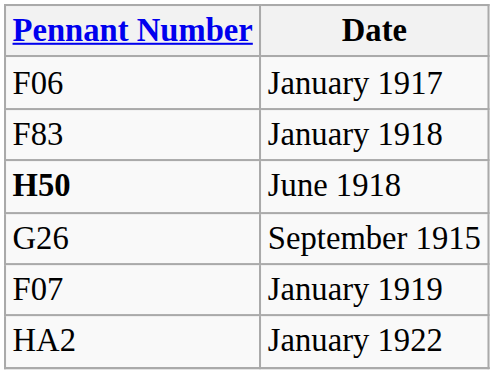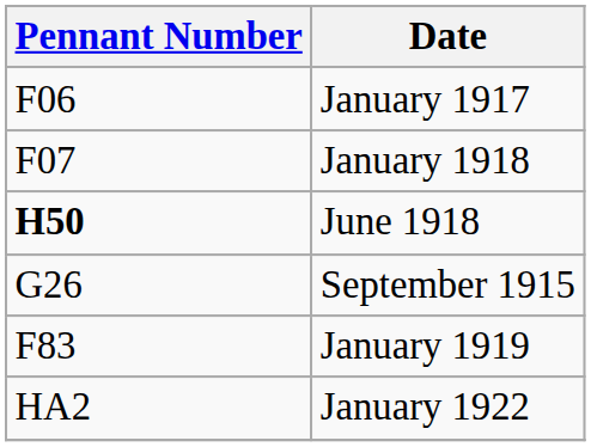 <table class="wikitable" style="text-align:left">
 <tr>
 <th><a href='#'>Pennant Number</a></th>
 <th>Date</th>
 </tr>
 <tr>
 <td>F06</td>
 <td>January 1917</td>
 </tr>
 <tr>
-<td>F83</td>
+<td>F07</td>
 <td>January 1918</td>
 </tr>
 <tr>
 <td><strong>H50</strong></td>
 <td>June 1918</td>
 </tr>
 <tr>
 <td>G26</td>
 <td>September 1915</td>
 </tr>
 <tr>
-<td>F07</td>
+<td>F83</td>
 <td>January 1919</td>
 </tr>
 <tr>
 <td>HA2</td>
 <td>January 1922</td>
 </tr>
 <tr>
 </tr>
 </table>
